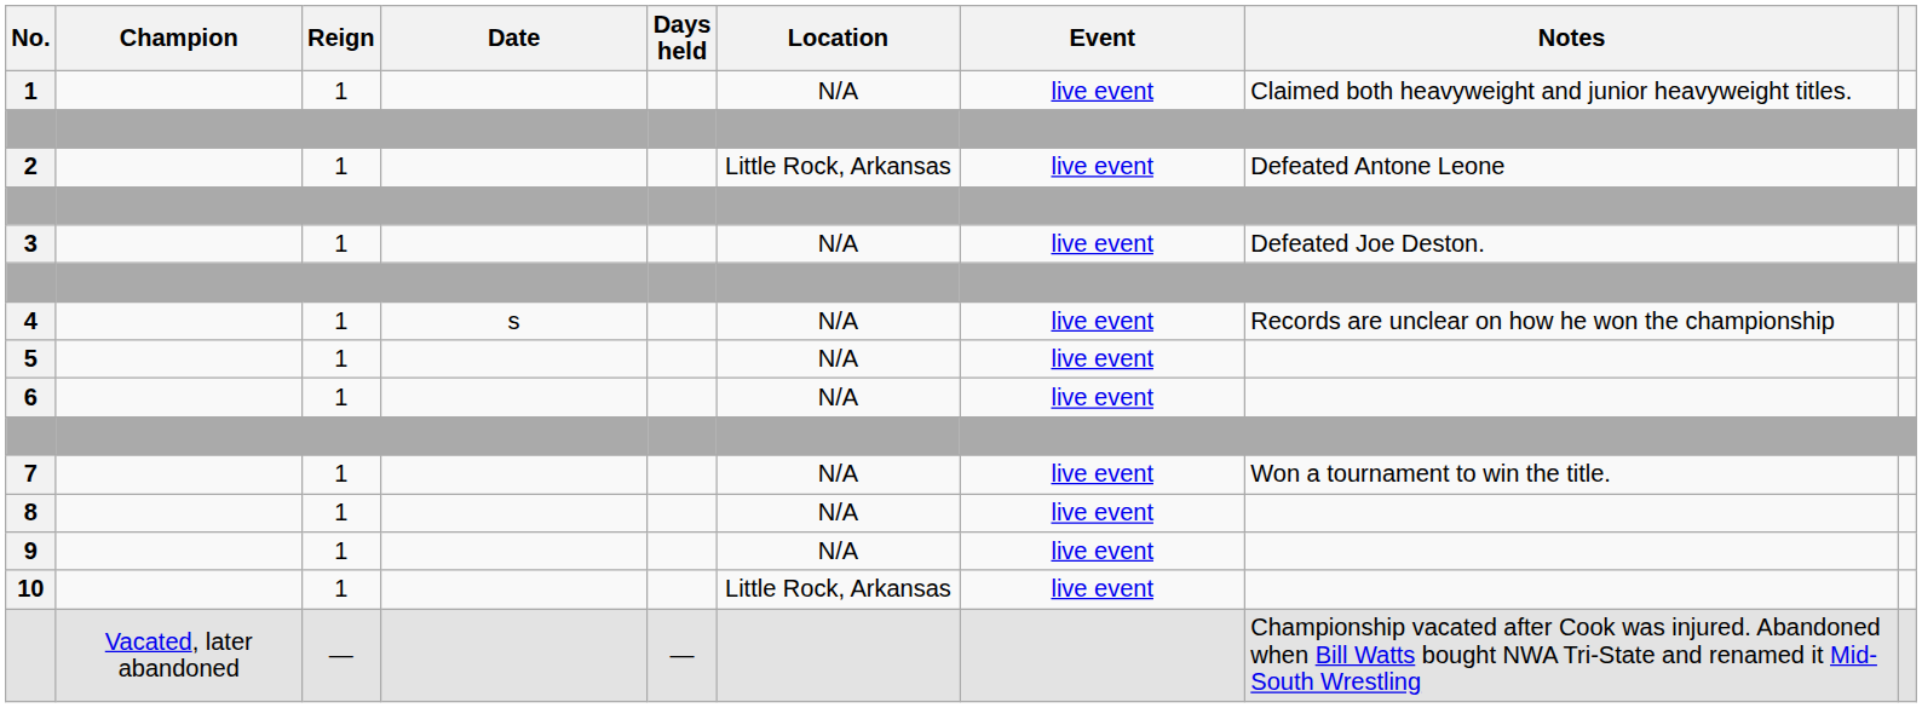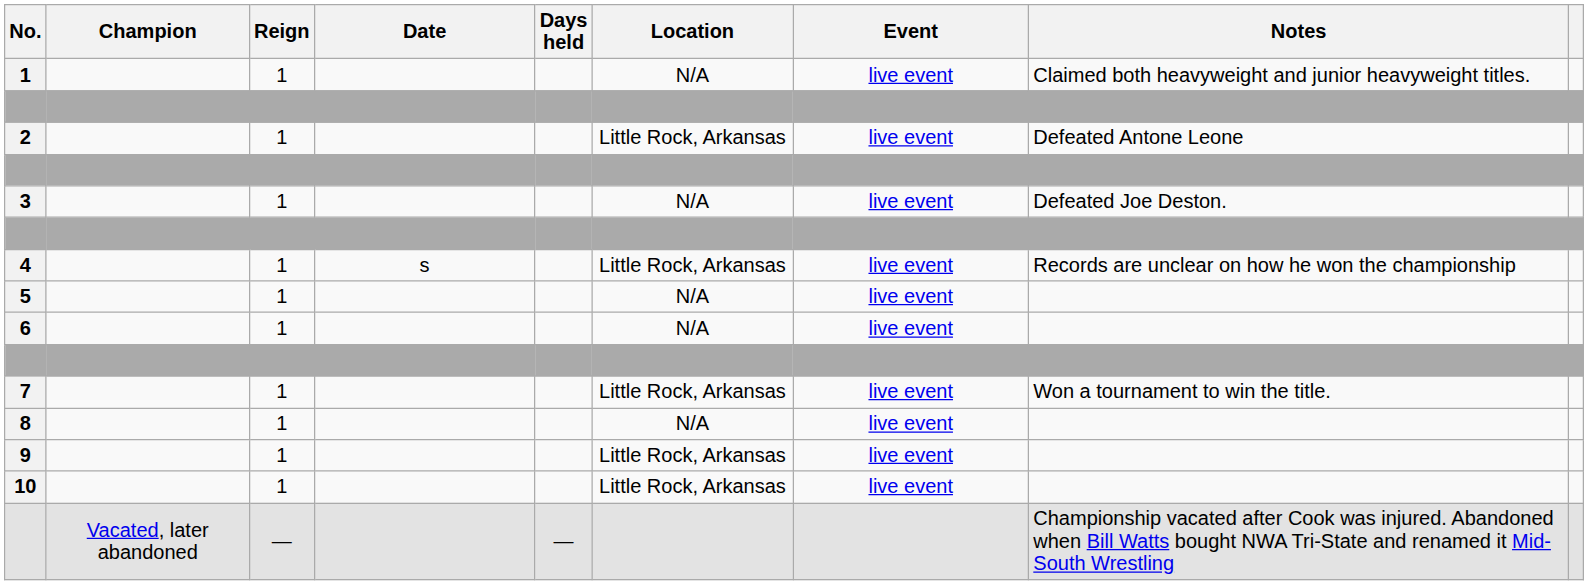 <table class="wikitable sortable" style="text-align: center" width=100%>
 <tr>
 <th width=0 data-sort-type="number" scope="col">No.</th>
 <th width=14% scope="col">Champion</th>
 <th width=0 scope="col">Reign</th>
 <th width=16% scope="col">Date</th>
 <th width=0 data-sort-type="number" scope="col">Days held</th>
 <th width=14% scope="col">Location</th>
 <th width=17% scope="col">Event</th>
 <th width=51% class="unsortable" scope="col">Notes</th>
 <th width=0 class="unsortable" scope="col"></th>
 </tr>
 <tr>
 <th scope="row">1</th>
 <td></td>
 <td>1</td>
 <td></td>
 <td></td>
 <td>N/A</td>
 <td><a href='#'>live event</a></td>
 <td align=left>Claimed both heavyweight and junior heavyweight titles.</td>
 <td> </td>
 </tr>
 <tr>
 <td style="background: #aaaaaa;"></td>
 <td style="background: #aaaaaa;"> </td>
 <td style="background: #aaaaaa;"> </td>
 <td style="background: #aaaaaa;"> </td>
 <td style="background: #aaaaaa;"> </td>
 <td style="background: #aaaaaa;"> </td>
 <td style="background: #aaaaaa;"> </td>
 <td style="background: #aaaaaa;"> </td>
 <td style="background: #aaaaaa;"> </td>
 </tr>
 <tr>
 <th scope="row">2</th>
 <td></td>
 <td>1</td>
 <td></td>
 <td></td>
 <td>Little Rock, Arkansas</td>
 <td><a href='#'>live event</a></td>
 <td align=left>Defeated Antone Leone</td>
 <td> </td>
 </tr>
 <tr>
 <td style="background: #aaaaaa;"></td>
 <td style="background: #aaaaaa;"> </td>
 <td style="background: #aaaaaa;"> </td>
 <td style="background: #aaaaaa;"> </td>
 <td style="background: #aaaaaa;"> </td>
 <td style="background: #aaaaaa;"> </td>
 <td style="background: #aaaaaa;"> </td>
 <td style="background: #aaaaaa;"> </td>
 <td style="background: #aaaaaa;"> </td>
 </tr>
 <tr>
 <th scope="row">3</th>
 <td></td>
 <td>1</td>
 <td></td>
 <td></td>
 <td>N/A</td>
 <td><a href='#'>live event</a></td>
 <td align=left>Defeated Joe Deston.</td>
 </tr>
 <tr>
 <td style="background: #aaaaaa;"></td>
 <td style="background: #aaaaaa;"> </td>
 <td style="background: #aaaaaa;"> </td>
 <td style="background: #aaaaaa;"> </td>
 <td style="background: #aaaaaa;"> </td>
 <td style="background: #aaaaaa;"> </td>
 <td style="background: #aaaaaa;"> </td>
 <td style="background: #aaaaaa;"> </td>
 <td style="background: #aaaaaa;"> </td>
 </tr>
 <tr>
 <th scope="row">4</th>
 <td></td>
 <td>1</td>
 <td>s</td>
 <td></td>
-<td>N/A</td>
+<td>Little Rock, Arkansas</td>
 <td><a href='#'>live event</a></td>
 <td align=left>Records are  unclear on how he won the championship</td>
 <td> </td>
 </tr>
 <tr>
 <th scope="row">5</th>
 <td></td>
 <td>1</td>
 <td></td>
 <td></td>
 <td>N/A</td>
 <td><a href='#'>live event</a></td>
 <td align=left> </td>
 <td> </td>
 </tr>
 <tr>
 <th scope="row">6</th>
 <td></td>
 <td>1</td>
 <td></td>
 <td></td>
 <td>N/A</td>
 <td><a href='#'>live event</a></td>
 <td align=left> </td>
 <td> </td>
 </tr>
 <tr>
 <td style="background: #aaaaaa;"></td>
 <td style="background: #aaaaaa;"> </td>
 <td style="background: #aaaaaa;"> </td>
 <td style="background: #aaaaaa;"> </td>
 <td style="background: #aaaaaa;"> </td>
 <td style="background: #aaaaaa;"> </td>
 <td style="background: #aaaaaa;"> </td>
 <td style="background: #aaaaaa;"> </td>
 <td style="background: #aaaaaa;"> </td>
 </tr>
 <tr>
 <th scope="row">7</th>
 <td></td>
 <td>1</td>
 <td></td>
 <td></td>
-<td>N/A</td>
+<td>Little Rock, Arkansas</td>
 <td><a href='#'>live event</a></td>
 <td align=left>Won a tournament to win the title.</td>
 <td> </td>
 </tr>
 <tr>
 <th scope="row">8</th>
 <td></td>
 <td>1</td>
 <td></td>
 <td></td>
 <td>N/A</td>
 <td><a href='#'>live event</a></td>
 <td align=left> </td>
 <td> </td>
 </tr>
 <tr>
 <th scope="row">9</th>
 <td></td>
 <td>1</td>
 <td></td>
 <td></td>
-<td>N/A</td>
+<td>Little Rock, Arkansas</td>
 <td><a href='#'>live event</a></td>
 <td align=left> </td>
 <td> </td>
 </tr>
 <tr>
 <th scope="row">10</th>
 <td></td>
 <td>1</td>
 <td></td>
 <td></td>
 <td>Little Rock, Arkansas</td>
 <td><a href='#'>live event</a></td>
 <td align=left> </td>
 <td> </td>
 </tr>
 <tr style="background-color:#e3e3e3">
 <td></td>
 <td><a href='#'>Vacated</a>, later abandoned</td>
 <td>—</td>
 <td></td>
 <td>—</td>
 <td></td>
 <td></td>
 <td align=left>Championship vacated after Cook was injured. Abandoned when <a href='#'>Bill Watts</a> bought NWA Tri-State and renamed it <a href='#'>Mid-South Wrestling</a></td>
 <td> </td>
 </tr>
 </table>
